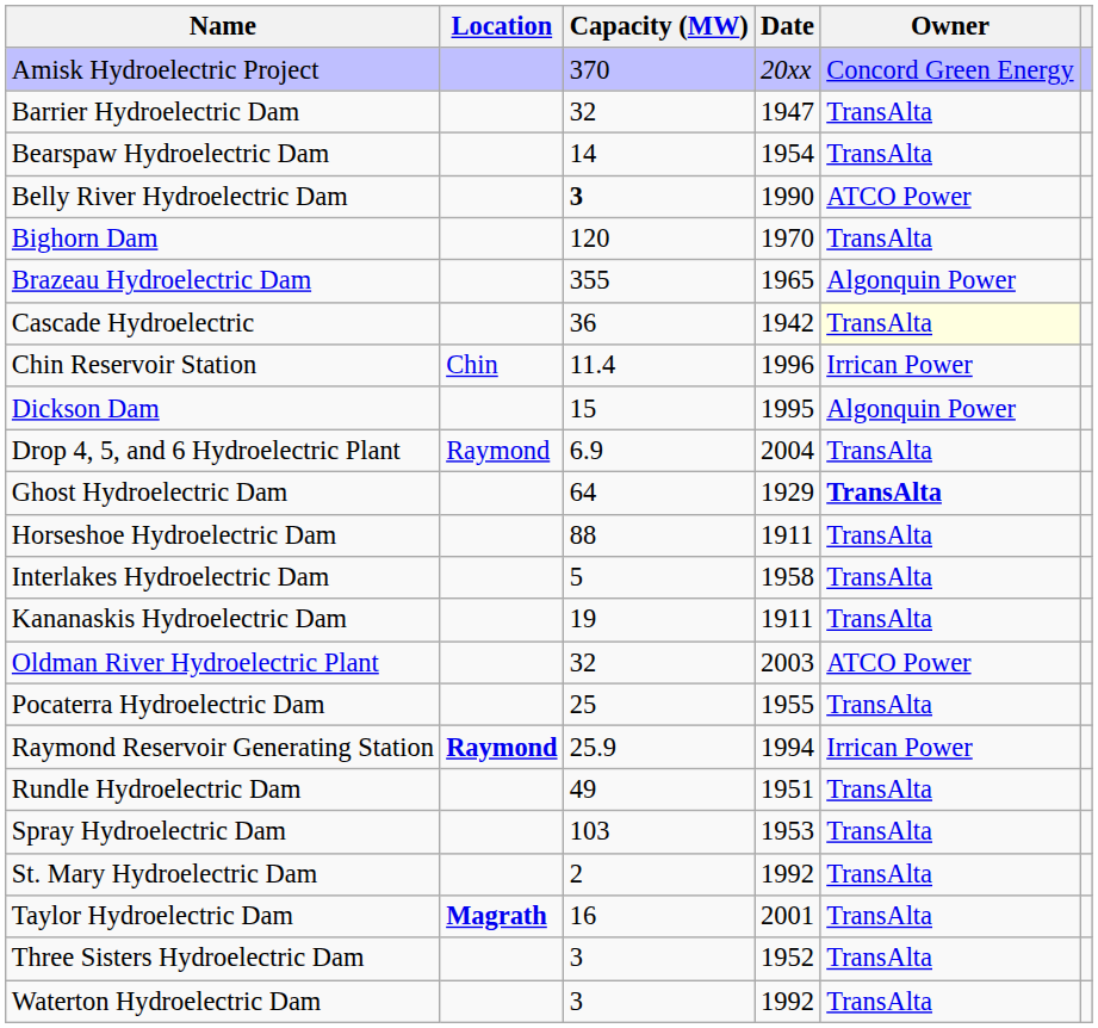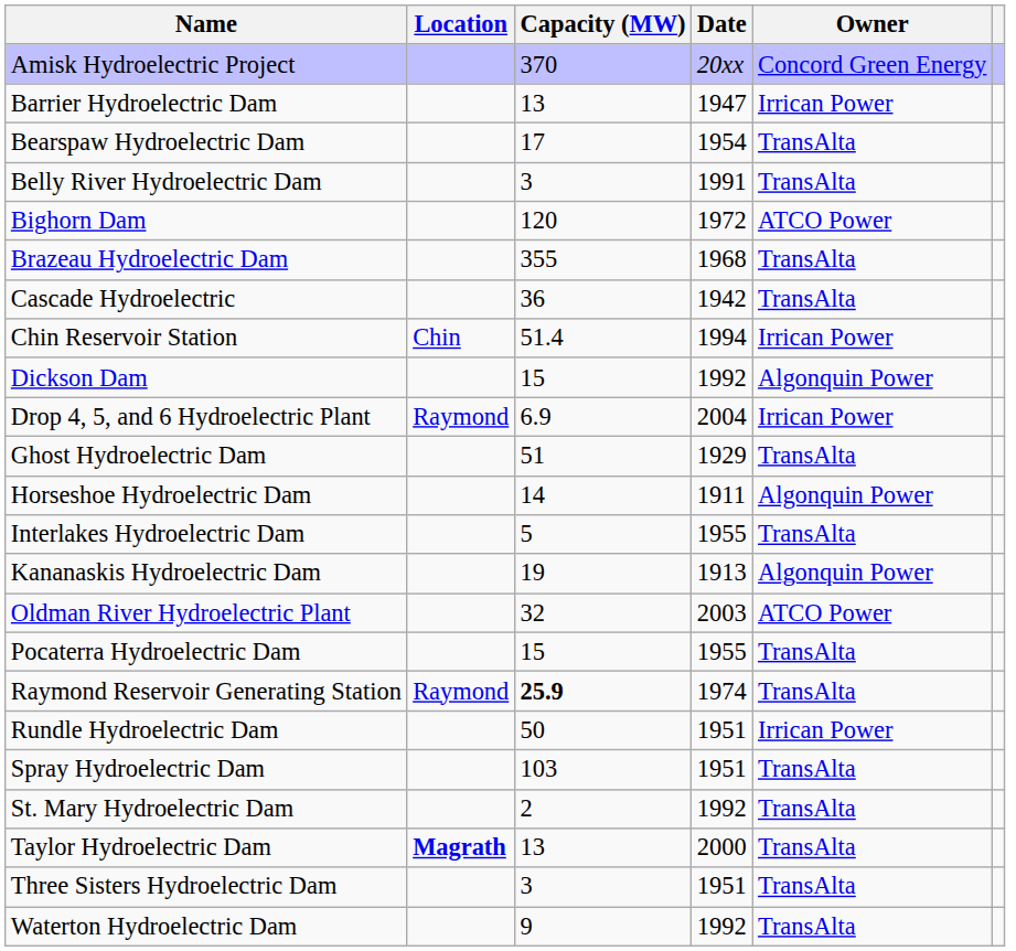 <table class="wikitable sortable">
 <tr>
 <th>Name</th>
 <th><a href='#'>Location</a></th>
 <th>Capacity (<a href='#'>MW</a>)</th>
 <th>Date</th>
 <th>Owner</th>
 <th class=unsortable></th>
 </tr>
 <tr bgcolor="#BFBFFF">
 <td>Amisk Hydroelectric Project</td>
 <td></td>
 <td>370</td>
 <td><em>20xx</em></td>
 <td><a href='#'>Concord Green Energy</a></td>
 <td></td>
 </tr>
 <tr>
 <td>Barrier Hydroelectric Dam</td>
 <td></td>
-<td>32</td>
+<td>13</td>
 <td>1947</td>
-<td><a href='#'>TransAlta</a></td>
+<td><a href='#'>Irrican Power</a></td>
 <td></td>
 </tr>
 <tr>
 <td>Bearspaw Hydroelectric Dam</td>
 <td></td>
-<td>14</td>
+<td>17</td>
 <td>1954</td>
 <td><a href='#'>TransAlta</a></td>
 <td></td>
 </tr>
 <tr>
 <td>Belly River Hydroelectric Dam</td>
 <td></td>
-<td><strong>3</strong></td>
-<td>1990</td>
-<td><a href='#'>ATCO Power</a></td>
+<td>3</td>
+<td>1991</td>
+<td><a href='#'>TransAlta</a></td>
 <td></td>
 </tr>
 <tr>
 <td><a href='#'>Bighorn Dam</a></td>
 <td></td>
 <td>120</td>
-<td>1970</td>
-<td><a href='#'>TransAlta</a></td>
+<td>1972</td>
+<td><a href='#'>ATCO Power</a></td>
 <td></td>
 </tr>
 <tr>
 <td><a href='#'>Brazeau Hydroelectric Dam</a></td>
 <td></td>
 <td>355</td>
-<td>1965</td>
-<td><a href='#'>Algonquin Power</a></td>
+<td>1968</td>
+<td><a href='#'>TransAlta</a></td>
 <td></td>
 </tr>
 <tr>
 <td>Cascade Hydroelectric</td>
 <td></td>
 <td>36</td>
 <td>1942</td>
-<td style="background: lightyellow;"><a href='#'>TransAlta</a></td>
+<td><a href='#'>TransAlta</a></td>
 <td></td>
 </tr>
 <tr>
 <td>Chin Reservoir Station</td>
 <td><a href='#'>Chin</a></td>
-<td>11.4</td>
-<td>1996</td>
+<td>51.4</td>
+<td>1994</td>
 <td><a href='#'>Irrican Power</a></td>
 <td></td>
 </tr>
 <tr>
 <td><a href='#'>Dickson Dam</a></td>
 <td></td>
 <td>15</td>
-<td>1995</td>
+<td>1992</td>
 <td><a href='#'>Algonquin Power</a></td>
 <td></td>
 </tr>
 <tr>
 <td>Drop 4, 5, and 6 Hydroelectric Plant</td>
 <td><a href='#'>Raymond</a></td>
 <td>6.9</td>
 <td>2004</td>
-<td><a href='#'>TransAlta</a></td>
+<td><a href='#'>Irrican Power</a></td>
 <td></td>
 </tr>
 <tr>
 <td>Ghost Hydroelectric Dam</td>
 <td></td>
-<td>64</td>
+<td>51</td>
 <td>1929</td>
-<td><strong><a href='#'>TransAlta</a></strong></td>
+<td><a href='#'>TransAlta</a></td>
 <td></td>
 </tr>
 <tr>
 <td>Horseshoe Hydroelectric Dam</td>
 <td></td>
-<td>88</td>
+<td>14</td>
 <td>1911</td>
-<td><a href='#'>TransAlta</a></td>
+<td><a href='#'>Algonquin Power</a></td>
 <td></td>
 </tr>
 <tr>
 <td>Interlakes Hydroelectric Dam</td>
 <td></td>
 <td>5</td>
-<td>1958</td>
+<td>1955</td>
 <td><a href='#'>TransAlta</a></td>
 <td></td>
 </tr>
 <tr>
 <td>Kananaskis Hydroelectric Dam</td>
 <td></td>
 <td>19</td>
-<td>1911</td>
-<td><a href='#'>TransAlta</a></td>
+<td>1913</td>
+<td><a href='#'>Algonquin Power</a></td>
 <td></td>
 </tr>
 <tr>
 <td><a href='#'>Oldman River Hydroelectric Plant</a></td>
 <td></td>
 <td>32</td>
 <td>2003</td>
 <td><a href='#'>ATCO Power</a></td>
 <td></td>
 </tr>
 <tr>
 <td>Pocaterra Hydroelectric Dam</td>
 <td></td>
-<td>25</td>
+<td>15</td>
 <td>1955</td>
 <td><a href='#'>TransAlta</a></td>
 <td></td>
 </tr>
 <tr>
 <td>Raymond Reservoir Generating Station</td>
-<td><strong><a href='#'>Raymond</a></strong></td>
-<td>25.9</td>
-<td>1994</td>
-<td><a href='#'>Irrican Power</a></td>
+<td><a href='#'>Raymond</a></td>
+<td><strong>25.9</strong></td>
+<td>1974</td>
+<td><a href='#'>TransAlta</a></td>
 <td></td>
 </tr>
 <tr>
 <td>Rundle Hydroelectric Dam</td>
 <td></td>
-<td>49</td>
+<td>50</td>
 <td>1951</td>
-<td><a href='#'>TransAlta</a></td>
+<td><a href='#'>Irrican Power</a></td>
 <td></td>
 </tr>
 <tr>
 <td>Spray Hydroelectric Dam</td>
 <td></td>
 <td>103</td>
-<td>1953</td>
+<td>1951</td>
 <td><a href='#'>TransAlta</a></td>
 <td></td>
 </tr>
 <tr>
 <td>St. Mary Hydroelectric Dam</td>
 <td></td>
 <td>2</td>
 <td>1992</td>
 <td><a href='#'>TransAlta</a></td>
 <td></td>
 </tr>
 <tr>
 <td>Taylor Hydroelectric Dam</td>
 <td><strong><a href='#'>Magrath</a></strong></td>
-<td>16</td>
-<td>2001</td>
+<td>13</td>
+<td>2000</td>
 <td><a href='#'>TransAlta</a></td>
 <td></td>
 </tr>
 <tr>
 <td>Three Sisters Hydroelectric Dam</td>
 <td></td>
 <td>3</td>
-<td>1952</td>
+<td>1951</td>
 <td><a href='#'>TransAlta</a></td>
 <td></td>
 </tr>
 <tr>
 <td>Waterton Hydroelectric Dam</td>
 <td></td>
-<td>3</td>
+<td>9</td>
 <td>1992</td>
 <td><a href='#'>TransAlta</a></td>
 <td></td>
 </tr>
 </table>
